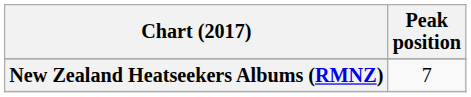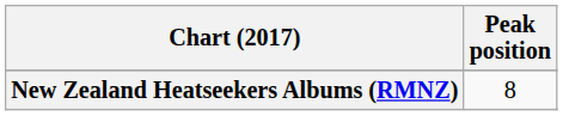 <table class="wikitable sortable plainrowheaders" style="text-align:center">
 <tr>
 <th scope="col">Chart (2017)</th>
 <th scope="col">Peak<br> position</th>
 </tr>
 <tr>
 </tr>
 <tr>
 </tr>
 <tr>
 </tr>
 <tr>
 </tr>
 <tr>
 <th scope="row">New Zealand Heatseekers Albums (<a href='#'>RMNZ</a>)</th>
-<td>7</td>
+<td>8</td>
 </tr>
 <tr>
 </tr>
 <tr>
 </tr>
 <tr>
 </tr>
 <tr>
 </tr>
 <tr>
 </tr>
 <tr>
 </tr>
 </table>
